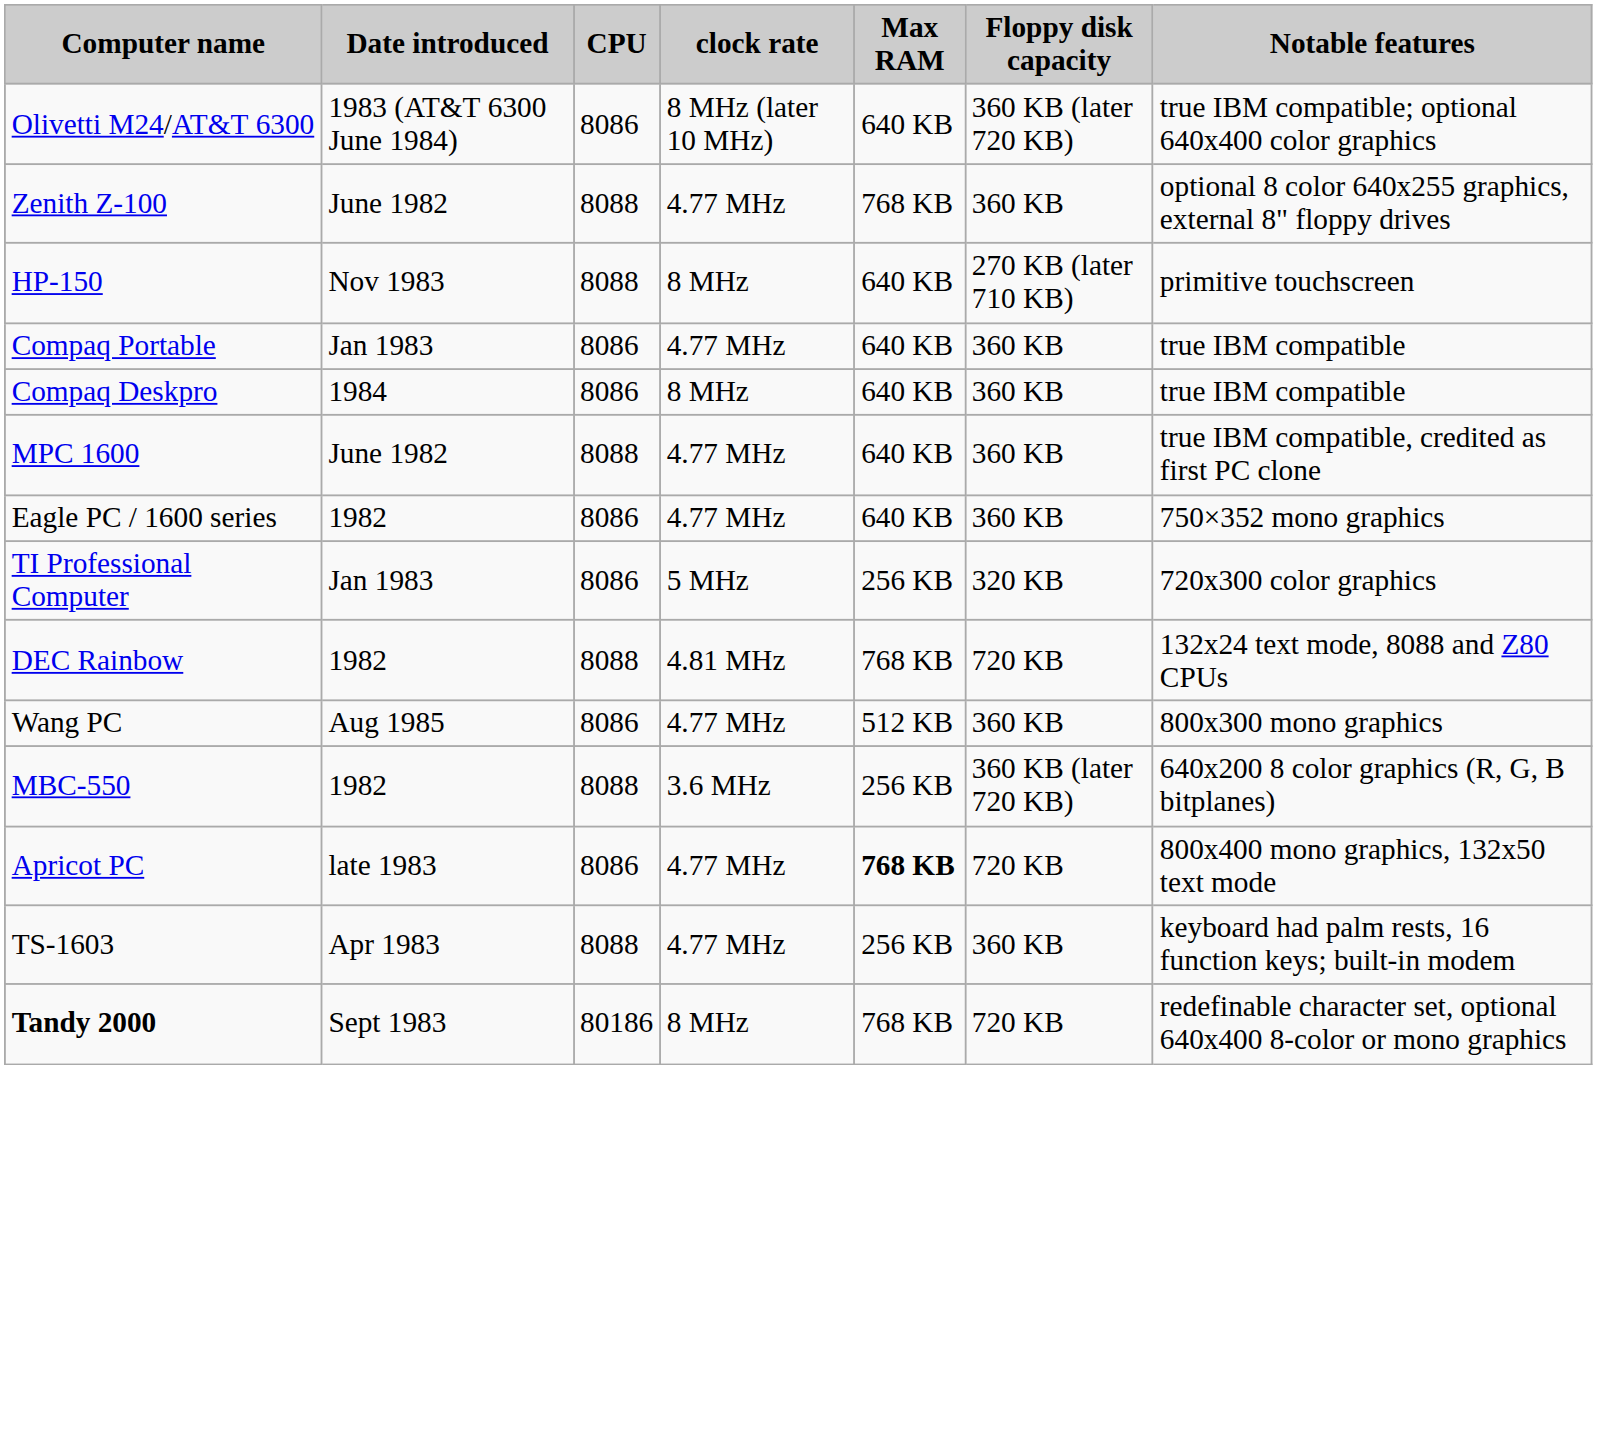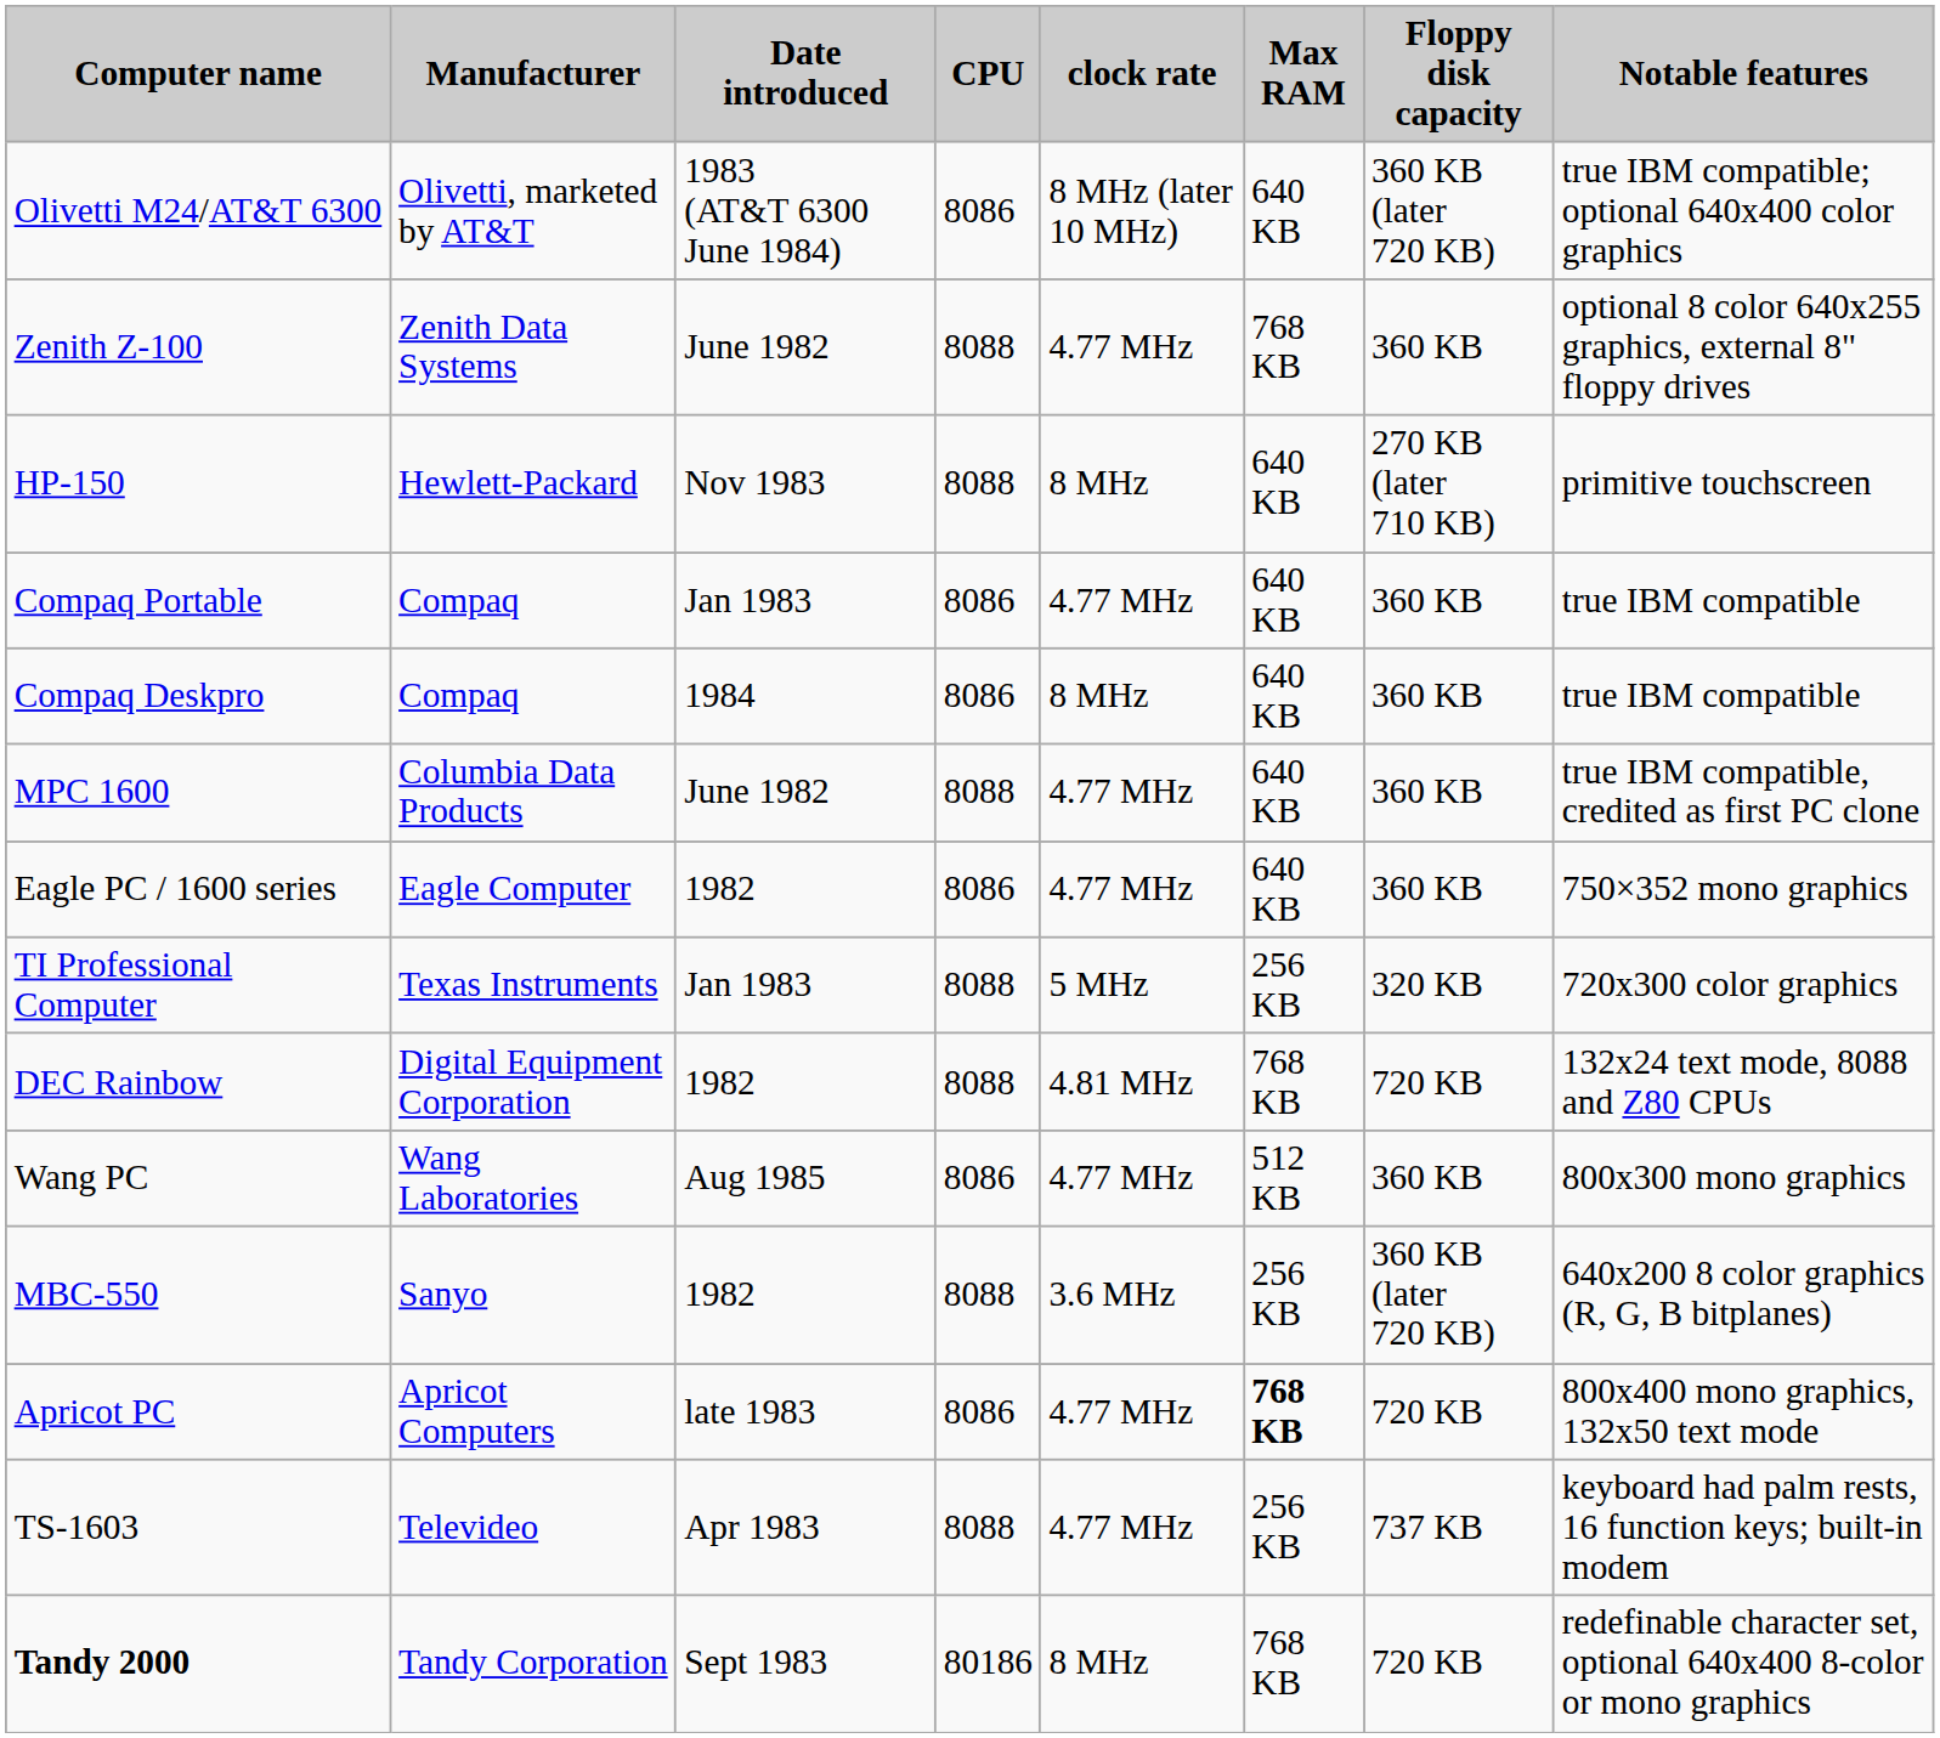 <table class="wikitable sortable">
 <tr>
 <th style="background: #CCCCCC;">Computer name</th>
+<th style="background: #CCCCCC;">Manufacturer</th>
 <th style="background: #CCCCCC;">Date introduced</th>
 <th style="background: #CCCCCC;">CPU</th>
 <th style="background: #CCCCCC;">clock rate</th>
 <th style="background: #CCCCCC;">Max RAM</th>
 <th style="background: #CCCCCC;">Floppy disk capacity</th>
 <th style="background: #CCCCCC;">Notable features</th>
 </tr>
 <tr>
 <td><a href='#'>Olivetti&nbsp;M24</a>/<a href='#'>AT&T&nbsp;6300</a></td>
+<td><a href='#'>Olivetti</a>, marketed by <a href='#'>AT&T</a></td>
 <td>1983 (AT&T 6300 June 1984)</td>
 <td>8086</td>
 <td>8 MHz (later 10 MHz)</td>
 <td>640 KB</td>
 <td>360 KB (later 720 KB)</td>
 <td>true IBM compatible; optional 640x400 color graphics</td>
 </tr>
 <tr>
 <td><a href='#'>Zenith Z-100</a></td>
+<td><a href='#'>Zenith Data Systems</a></td>
 <td>June 1982</td>
 <td>8088</td>
 <td>4.77 MHz</td>
 <td>768 KB</td>
 <td>360 KB</td>
 <td>optional 8 color 640x255 graphics, external 8" floppy drives</td>
 </tr>
 <tr>
 <td><a href='#'>HP-150</a></td>
+<td><a href='#'>Hewlett-Packard</a></td>
 <td>Nov 1983</td>
 <td>8088</td>
 <td>8 MHz</td>
 <td>640 KB</td>
 <td>270 KB (later 710 KB)</td>
 <td>primitive touchscreen</td>
 </tr>
 <tr>
 <td><a href='#'>Compaq Portable</a></td>
+<td><a href='#'>Compaq</a></td>
 <td>Jan 1983</td>
 <td>8086</td>
 <td>4.77 MHz</td>
 <td>640 KB</td>
 <td>360 KB</td>
 <td>true IBM compatible</td>
 </tr>
 <tr>
 <td><a href='#'>Compaq Deskpro</a></td>
+<td><a href='#'>Compaq</a></td>
 <td>1984</td>
 <td>8086</td>
 <td>8 MHz</td>
 <td>640 KB</td>
 <td>360 KB</td>
 <td>true IBM compatible</td>
 </tr>
 <tr>
 <td><a href='#'>MPC 1600</a></td>
+<td><a href='#'>Columbia Data Products</a></td>
 <td>June 1982</td>
 <td>8088</td>
 <td>4.77 MHz</td>
 <td>640 KB</td>
 <td>360 KB</td>
 <td>true IBM compatible, credited as first PC clone</td>
 </tr>
 <tr>
 <td>Eagle PC / 1600 series</td>
+<td><a href='#'>Eagle Computer</a></td>
 <td>1982</td>
 <td>8086</td>
 <td>4.77 MHz</td>
 <td>640 KB</td>
 <td>360 KB</td>
 <td>750×352 mono graphics</td>
 </tr>
 <tr>
 <td><a href='#'>TI Professional Computer</a></td>
+<td><a href='#'>Texas Instruments</a></td>
 <td>Jan 1983</td>
-<td>8086</td>
+<td>8088</td>
 <td>5 MHz</td>
 <td>256 KB</td>
 <td>320 KB</td>
 <td>720x300 color graphics</td>
 </tr>
 <tr>
 <td><a href='#'>DEC Rainbow</a></td>
+<td><a href='#'>Digital Equipment Corporation</a></td>
 <td>1982</td>
 <td>8088</td>
 <td>4.81 MHz</td>
 <td>768 KB</td>
 <td>720 KB</td>
 <td>132x24 text mode, 8088 and <a href='#'>Z80</a> CPUs</td>
 </tr>
 <tr>
 <td>Wang PC</td>
+<td><a href='#'>Wang Laboratories</a></td>
 <td>Aug 1985</td>
 <td>8086</td>
 <td>4.77 MHz</td>
 <td>512 KB</td>
 <td>360 KB</td>
 <td>800x300 mono graphics</td>
 </tr>
 <tr>
 <td><a href='#'>MBC-550</a></td>
+<td><a href='#'>Sanyo</a></td>
 <td>1982</td>
 <td>8088</td>
 <td>3.6 MHz</td>
 <td>256 KB</td>
 <td>360 KB (later 720 KB)</td>
 <td>640x200 8 color graphics (R, G, B bitplanes)</td>
 </tr>
 <tr>
 <td><a href='#'>Apricot PC</a></td>
+<td><a href='#'>Apricot Computers</a></td>
 <td>late 1983</td>
 <td>8086</td>
 <td>4.77 MHz</td>
 <td><strong>768 KB</strong></td>
 <td>720 KB</td>
 <td>800x400 mono graphics, 132x50 text mode</td>
 </tr>
 <tr>
 <td>TS-1603</td>
+<td><a href='#'>Televideo</a></td>
 <td>Apr 1983</td>
 <td>8088</td>
 <td>4.77 MHz</td>
 <td>256 KB</td>
-<td>360 KB</td>
+<td>737 KB</td>
 <td>keyboard had palm rests, 16 function keys; built-in modem</td>
 </tr>
 <tr>
 <td><strong>Tandy 2000</strong></td>
+<td><a href='#'>Tandy Corporation</a></td>
 <td>Sept 1983</td>
 <td>80186</td>
 <td>8 MHz</td>
 <td>768 KB</td>
 <td>720 KB</td>
 <td>redefinable character set, optional 640x400 8-color or mono graphics</td>
 </tr>
 </table>
